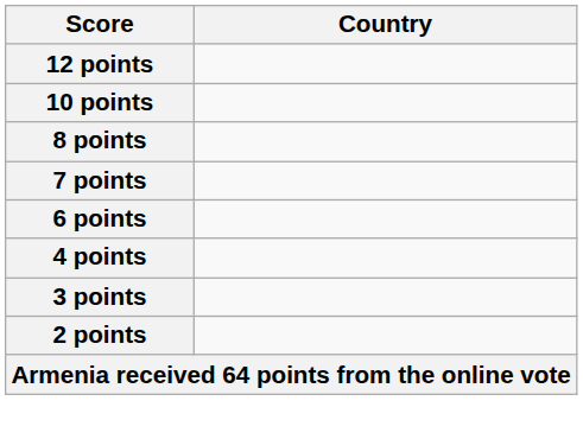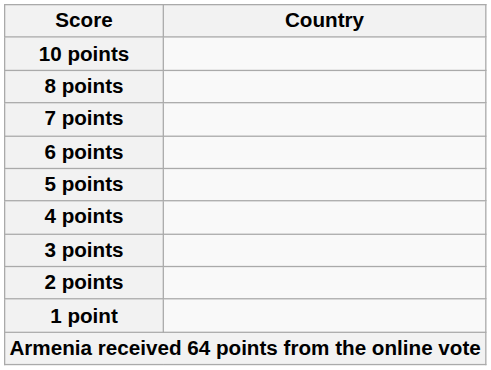 <table class="wikitable">
 <tr>
 <th scope="col" width="33%">Score</th>
 <th scope="col">Country</th>
-</tr>
-<tr>
-<th scope="row">12 points</th>
-<td></td>
 </tr>
 <tr>
 <th scope="row">10 points</th>
 <td></td>
 </tr>
 <tr>
 <th scope="row">8 points</th>
 <td></td>
 </tr>
 <tr>
 <th scope="row">7 points</th>
 <td></td>
 </tr>
 <tr>
 <th scope="row">6 points</th>
 <td></td>
 </tr>
 <tr>
+<th scope="row">5 points</th>
+<td></td>
+</tr>
+<tr>
 <th scope="row">4 points</th>
 <td></td>
 </tr>
 <tr>
 <th scope="row">3 points</th>
 <td></td>
 </tr>
 <tr>
 <th scope="row">2 points</th>
 <td></td>
 </tr>
 <tr>
+<th scope="row">1 point</th>
+<td></td>
+</tr>
+<tr>
 <th colspan="2">Armenia received 64 points from the online vote</th>
 </tr>
 </table>
